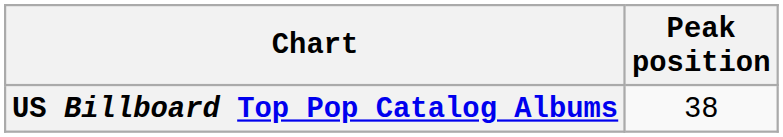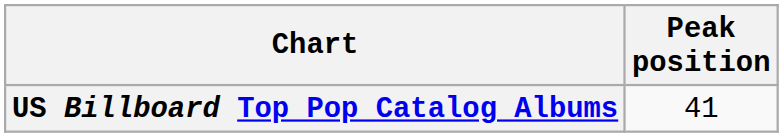 <table class="wikitable sortable plainrowheaders" style="text-align:center">
 <tr>
 <th scope="col">Chart</th>
 <th scope="col">Peak<br>position</th>
 </tr>
 <tr>
 <th scope="row">US <em>Billboard</em> <a href='#'>Top Pop Catalog Albums</a></th>
-<td style="text-align:center;">38</td>
+<td style="text-align:center;">41</td>
 </tr>
 </table>
